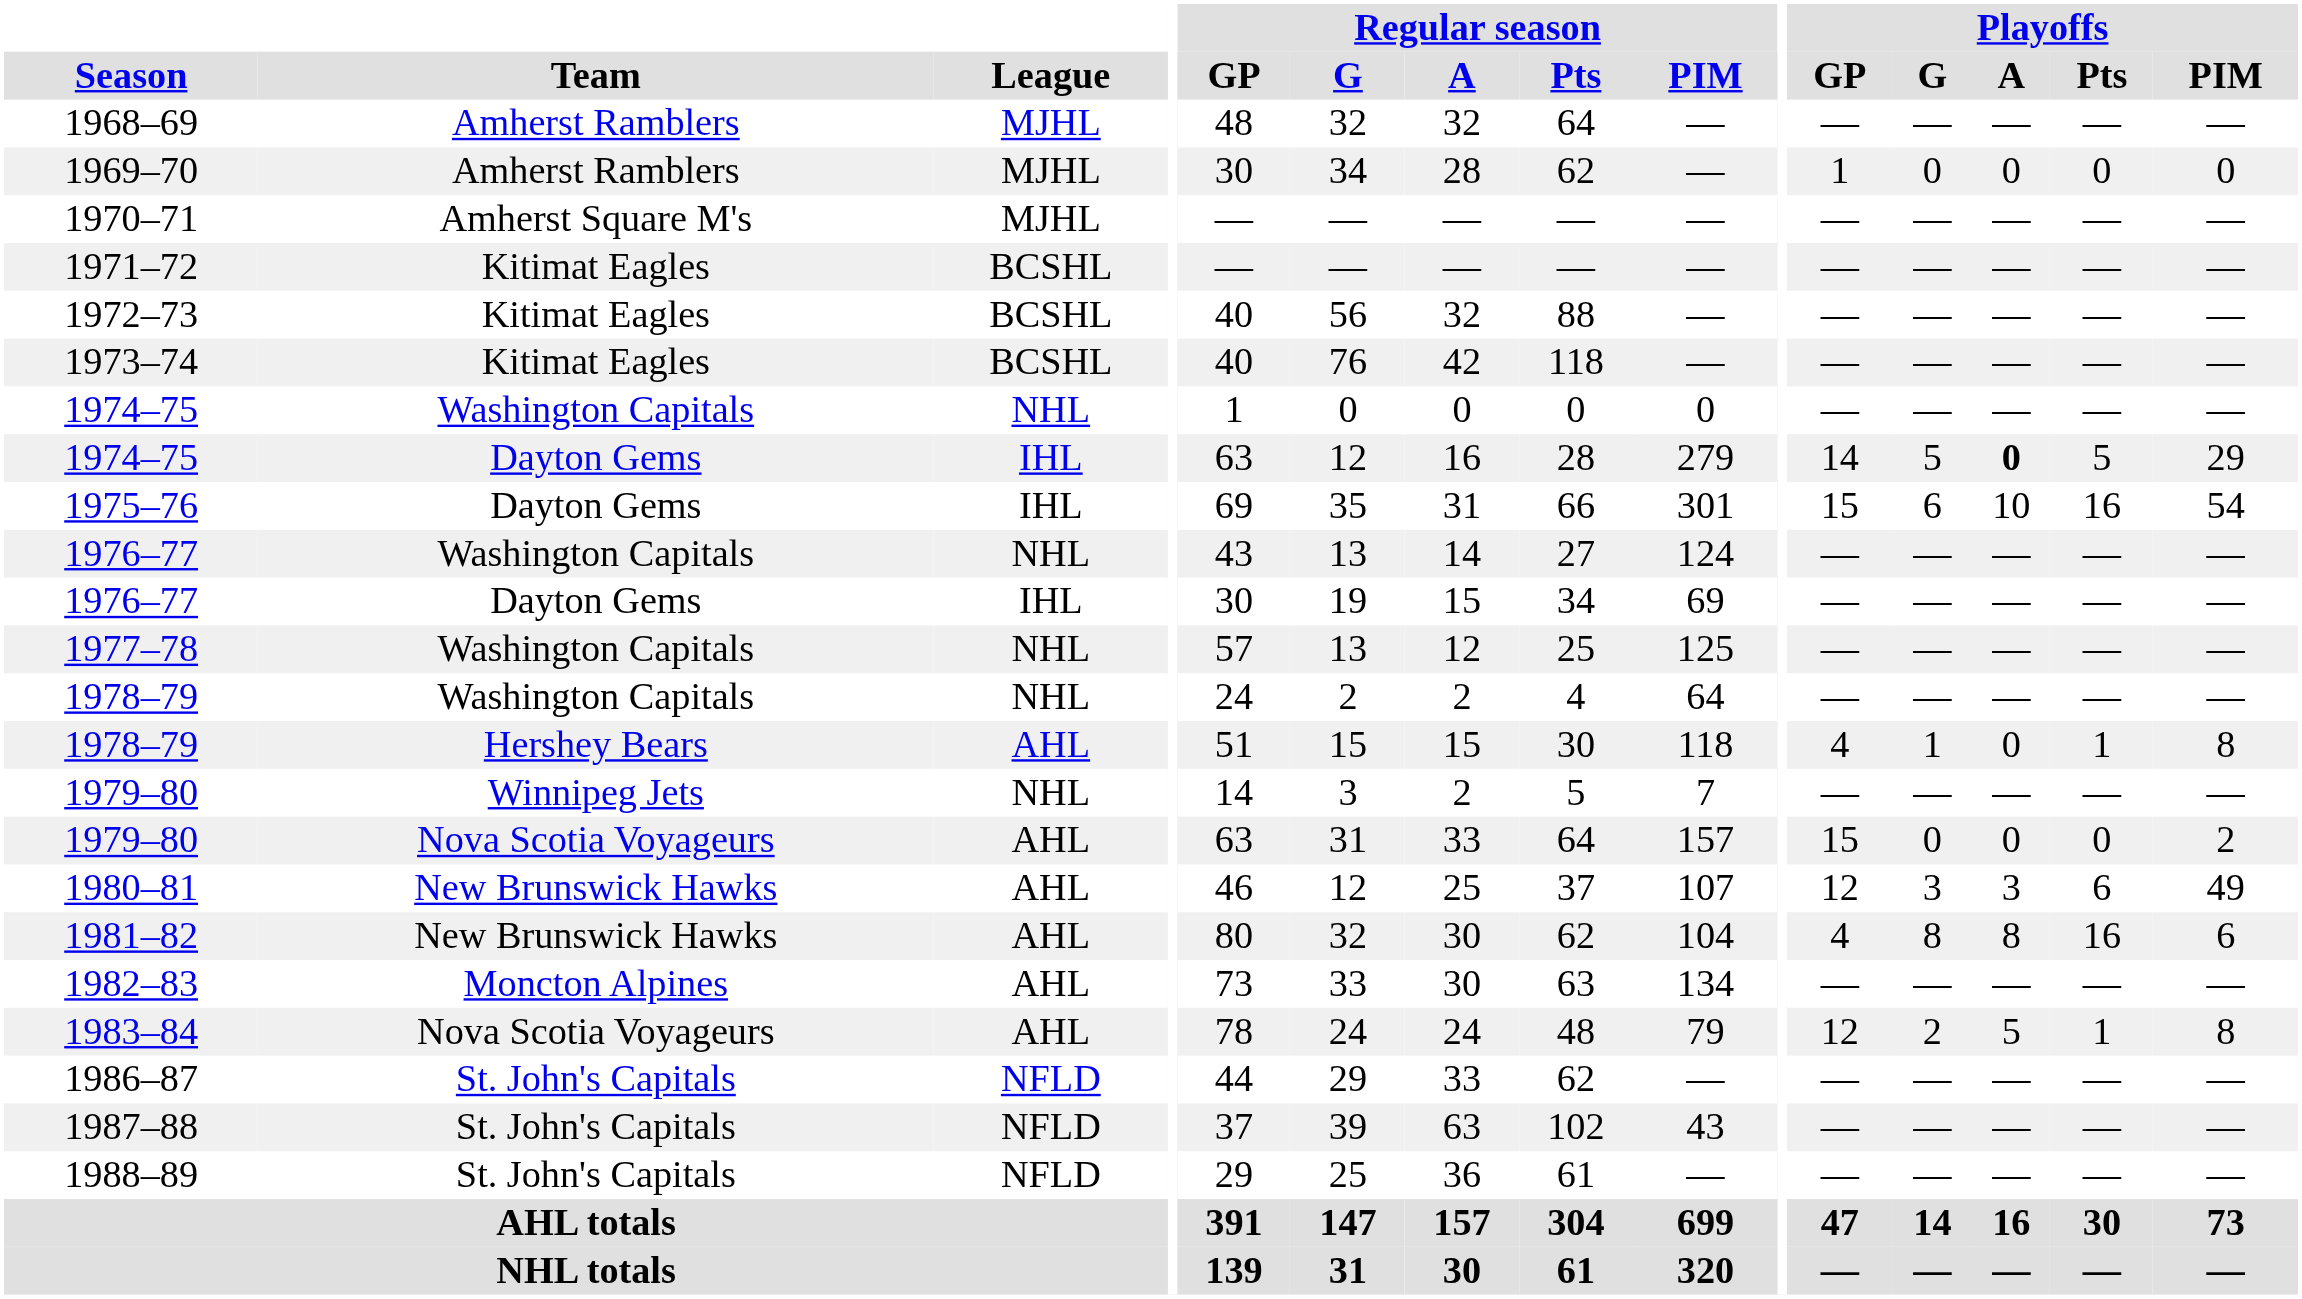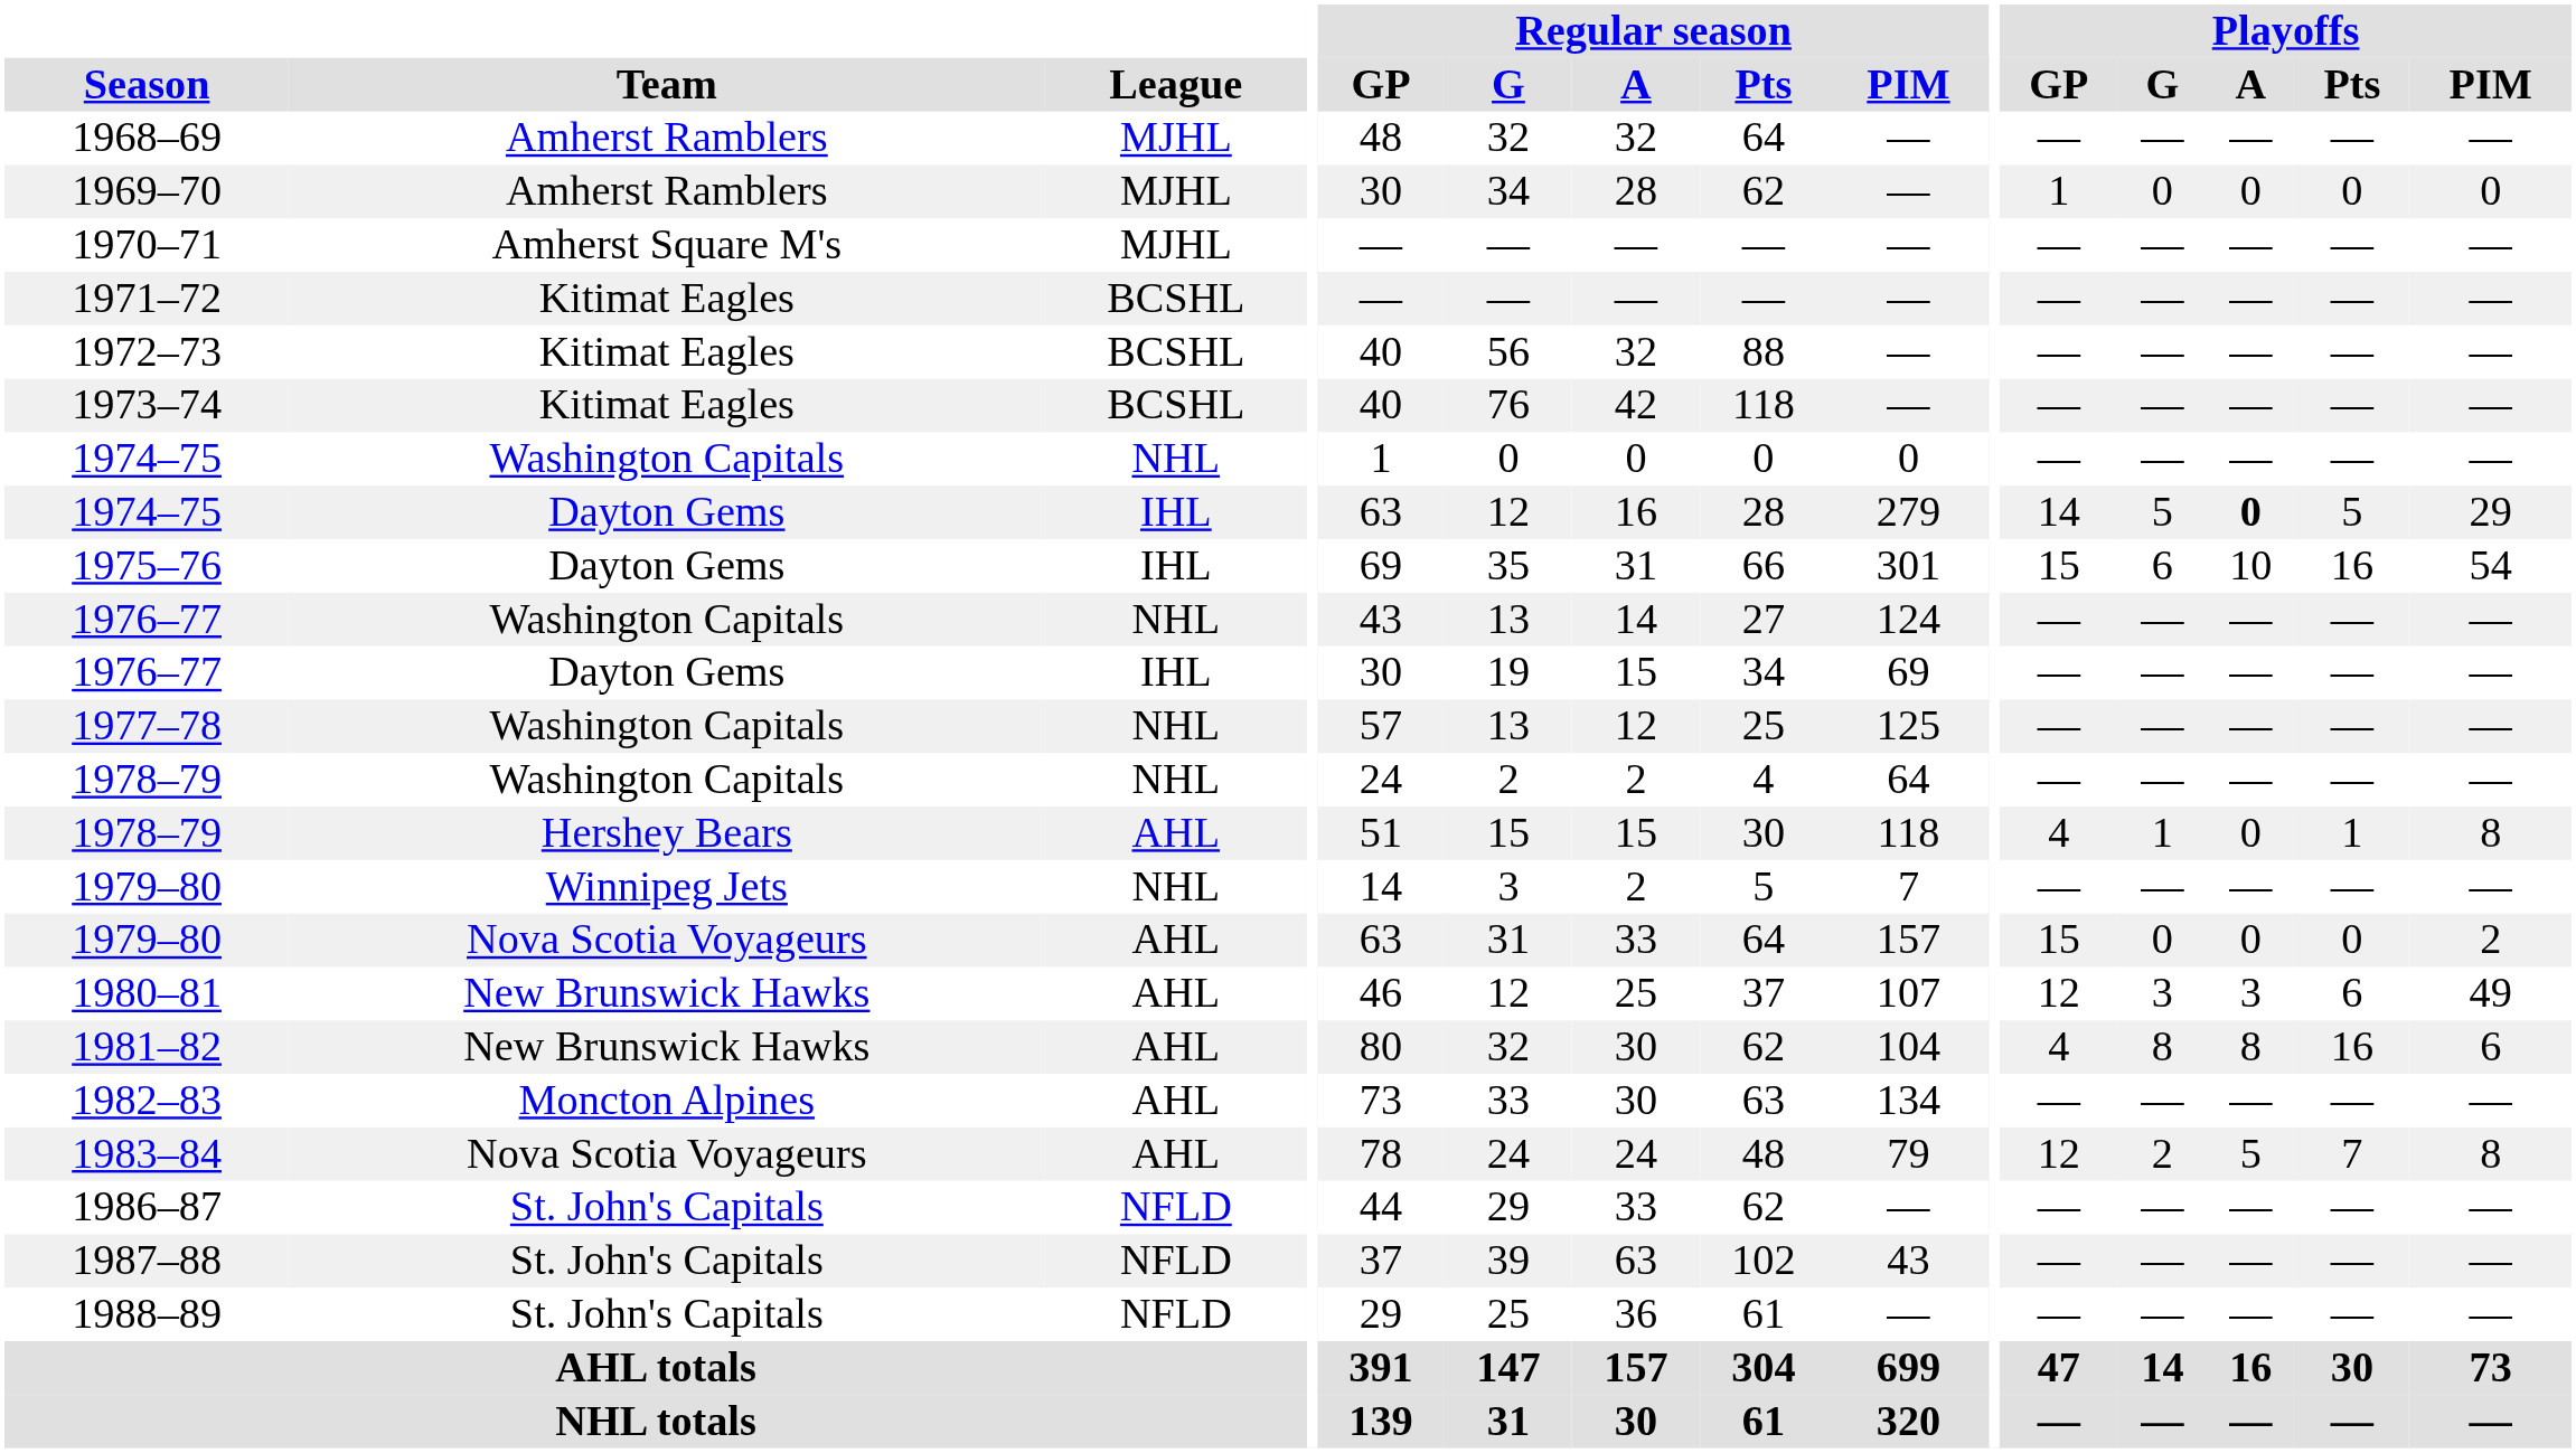 <table border="0" cellpadding="1" cellspacing="0" style="text-align:center; width:60em">
 <tr bgcolor="#e0e0e0">
 <th colspan="3" bgcolor="#ffffff"></th>
 <th rowspan="100" bgcolor="#ffffff"></th>
 <th colspan="5"><a href='#'>Regular season</a></th>
 <th rowspan="100" bgcolor="#ffffff"></th>
 <th colspan="5"><a href='#'>Playoffs</a></th>
 </tr>
 <tr bgcolor="#e0e0e0">
 <th><a href='#'>Season</a></th>
 <th>Team</th>
 <th>League</th>
 <th>GP</th>
 <th><a href='#'>G</a></th>
 <th><a href='#'>A</a></th>
 <th><a href='#'>Pts</a></th>
 <th><a href='#'>PIM</a></th>
 <th>GP</th>
 <th>G</th>
 <th>A</th>
 <th>Pts</th>
 <th>PIM</th>
 </tr>
 <tr>
 <td>1968–69</td>
 <td><a href='#'>Amherst Ramblers</a></td>
 <td><a href='#'>MJHL</a></td>
 <td>48</td>
 <td>32</td>
 <td>32</td>
 <td>64</td>
 <td>—</td>
 <td>—</td>
 <td>—</td>
 <td>—</td>
 <td>—</td>
 <td>—</td>
 </tr>
 <tr bgcolor="#f0f0f0">
 <td>1969–70</td>
 <td>Amherst Ramblers</td>
 <td>MJHL</td>
 <td>30</td>
 <td>34</td>
 <td>28</td>
 <td>62</td>
 <td>—</td>
 <td>1</td>
 <td>0</td>
 <td>0</td>
 <td>0</td>
 <td>0</td>
 </tr>
 <tr>
 <td>1970–71</td>
 <td>Amherst Square M's</td>
 <td>MJHL</td>
 <td>—</td>
 <td>—</td>
 <td>—</td>
 <td>—</td>
 <td>—</td>
 <td>—</td>
 <td>—</td>
 <td>—</td>
 <td>—</td>
 <td>—</td>
 </tr>
 <tr bgcolor="#f0f0f0">
 <td>1971–72</td>
 <td>Kitimat Eagles</td>
 <td>BCSHL</td>
 <td>—</td>
 <td>—</td>
 <td>—</td>
 <td>—</td>
 <td>—</td>
 <td>—</td>
 <td>—</td>
 <td>—</td>
 <td>—</td>
 <td>—</td>
 </tr>
 <tr>
 <td>1972–73</td>
 <td>Kitimat Eagles</td>
 <td>BCSHL</td>
 <td>40</td>
 <td>56</td>
 <td>32</td>
 <td>88</td>
 <td>—</td>
 <td>—</td>
 <td>—</td>
 <td>—</td>
 <td>—</td>
 <td>—</td>
 </tr>
 <tr bgcolor="#f0f0f0">
 <td>1973–74</td>
 <td>Kitimat Eagles</td>
 <td>BCSHL</td>
 <td>40</td>
 <td>76</td>
 <td>42</td>
 <td>118</td>
 <td>—</td>
 <td>—</td>
 <td>—</td>
 <td>—</td>
 <td>—</td>
 <td>—</td>
 </tr>
 <tr>
 <td><a href='#'>1974–75</a></td>
 <td><a href='#'>Washington Capitals</a></td>
 <td><a href='#'>NHL</a></td>
 <td>1</td>
 <td>0</td>
 <td>0</td>
 <td>0</td>
 <td>0</td>
 <td>—</td>
 <td>—</td>
 <td>—</td>
 <td>—</td>
 <td>—</td>
 </tr>
 <tr bgcolor="#f0f0f0">
 <td><a href='#'>1974–75</a></td>
 <td><a href='#'>Dayton Gems</a></td>
 <td><a href='#'>IHL</a></td>
 <td>63</td>
 <td>12</td>
 <td>16</td>
 <td>28</td>
 <td>279</td>
 <td>14</td>
 <td>5</td>
 <td><strong>0</strong></td>
 <td>5</td>
 <td>29</td>
 </tr>
 <tr>
 <td><a href='#'>1975–76</a></td>
 <td>Dayton Gems</td>
 <td>IHL</td>
 <td>69</td>
 <td>35</td>
 <td>31</td>
 <td>66</td>
 <td>301</td>
 <td>15</td>
 <td>6</td>
 <td>10</td>
 <td>16</td>
 <td>54</td>
 </tr>
 <tr bgcolor="#f0f0f0">
 <td><a href='#'>1976–77</a></td>
 <td>Washington Capitals</td>
 <td>NHL</td>
 <td>43</td>
 <td>13</td>
 <td>14</td>
 <td>27</td>
 <td>124</td>
 <td>—</td>
 <td>—</td>
 <td>—</td>
 <td>—</td>
 <td>—</td>
 </tr>
 <tr>
 <td><a href='#'>1976–77</a></td>
 <td>Dayton Gems</td>
 <td>IHL</td>
 <td>30</td>
 <td>19</td>
 <td>15</td>
 <td>34</td>
 <td>69</td>
 <td>—</td>
 <td>—</td>
 <td>—</td>
 <td>—</td>
 <td>—</td>
 </tr>
 <tr bgcolor="#f0f0f0">
 <td><a href='#'>1977–78</a></td>
 <td>Washington Capitals</td>
 <td>NHL</td>
 <td>57</td>
 <td>13</td>
 <td>12</td>
 <td>25</td>
 <td>125</td>
 <td>—</td>
 <td>—</td>
 <td>—</td>
 <td>—</td>
 <td>—</td>
 </tr>
 <tr>
 <td><a href='#'>1978–79</a></td>
 <td>Washington Capitals</td>
 <td>NHL</td>
 <td>24</td>
 <td>2</td>
 <td>2</td>
 <td>4</td>
 <td>64</td>
 <td>—</td>
 <td>—</td>
 <td>—</td>
 <td>—</td>
 <td>—</td>
 </tr>
 <tr bgcolor="#f0f0f0">
 <td><a href='#'>1978–79</a></td>
 <td><a href='#'>Hershey Bears</a></td>
 <td><a href='#'>AHL</a></td>
 <td>51</td>
 <td>15</td>
 <td>15</td>
 <td>30</td>
 <td>118</td>
 <td>4</td>
 <td>1</td>
 <td>0</td>
 <td>1</td>
 <td>8</td>
 </tr>
 <tr>
 <td><a href='#'>1979–80</a></td>
 <td><a href='#'>Winnipeg Jets</a></td>
 <td>NHL</td>
 <td>14</td>
 <td>3</td>
 <td>2</td>
 <td>5</td>
 <td>7</td>
 <td>—</td>
 <td>—</td>
 <td>—</td>
 <td>—</td>
 <td>—</td>
 </tr>
 <tr bgcolor="#f0f0f0">
 <td><a href='#'>1979–80</a></td>
 <td><a href='#'>Nova Scotia Voyageurs</a></td>
 <td>AHL</td>
 <td>63</td>
 <td>31</td>
 <td>33</td>
 <td>64</td>
 <td>157</td>
 <td>15</td>
 <td>0</td>
 <td>0</td>
 <td>0</td>
 <td>2</td>
 </tr>
 <tr>
 <td><a href='#'>1980–81</a></td>
 <td><a href='#'>New Brunswick Hawks</a></td>
 <td>AHL</td>
 <td>46</td>
 <td>12</td>
 <td>25</td>
 <td>37</td>
 <td>107</td>
 <td>12</td>
 <td>3</td>
 <td>3</td>
 <td>6</td>
 <td>49</td>
 </tr>
 <tr bgcolor="#f0f0f0">
 <td><a href='#'>1981–82</a></td>
 <td>New Brunswick Hawks</td>
 <td>AHL</td>
 <td>80</td>
 <td>32</td>
 <td>30</td>
 <td>62</td>
 <td>104</td>
 <td>4</td>
 <td>8</td>
 <td>8</td>
 <td>16</td>
 <td>6</td>
 </tr>
 <tr>
 <td><a href='#'>1982–83</a></td>
 <td><a href='#'>Moncton Alpines</a></td>
 <td>AHL</td>
 <td>73</td>
 <td>33</td>
 <td>30</td>
 <td>63</td>
 <td>134</td>
 <td>—</td>
 <td>—</td>
 <td>—</td>
 <td>—</td>
 <td>—</td>
 </tr>
 <tr bgcolor="#f0f0f0">
 <td><a href='#'>1983–84</a></td>
 <td>Nova Scotia Voyageurs</td>
 <td>AHL</td>
 <td>78</td>
 <td>24</td>
 <td>24</td>
 <td>48</td>
 <td>79</td>
 <td>12</td>
 <td>2</td>
 <td>5</td>
-<td>1</td>
+<td>7</td>
 <td>8</td>
 </tr>
 <tr>
 <td>1986–87</td>
 <td><a href='#'>St. John's Capitals</a></td>
 <td><a href='#'>NFLD</a></td>
 <td>44</td>
 <td>29</td>
 <td>33</td>
 <td>62</td>
 <td>—</td>
 <td>—</td>
 <td>—</td>
 <td>—</td>
 <td>—</td>
 <td>—</td>
 </tr>
 <tr bgcolor="#f0f0f0">
 <td>1987–88</td>
 <td>St. John's Capitals</td>
 <td>NFLD</td>
 <td>37</td>
 <td>39</td>
 <td>63</td>
 <td>102</td>
 <td>43</td>
 <td>—</td>
 <td>—</td>
 <td>—</td>
 <td>—</td>
 <td>—</td>
 </tr>
 <tr>
 <td>1988–89</td>
 <td>St. John's Capitals</td>
 <td>NFLD</td>
 <td>29</td>
 <td>25</td>
 <td>36</td>
 <td>61</td>
 <td>—</td>
 <td>—</td>
 <td>—</td>
 <td>—</td>
 <td>—</td>
 <td>—</td>
 </tr>
 <tr bgcolor="#e0e0e0">
 <th colspan="3">AHL totals</th>
 <th>391</th>
 <th>147</th>
 <th>157</th>
 <th>304</th>
 <th>699</th>
 <th>47</th>
 <th>14</th>
 <th>16</th>
 <th>30</th>
 <th>73</th>
 </tr>
 <tr bgcolor="#e0e0e0">
 <th colspan="3">NHL totals</th>
 <th>139</th>
 <th>31</th>
 <th>30</th>
 <th>61</th>
 <th>320</th>
 <th>—</th>
 <th>—</th>
 <th>—</th>
 <th>—</th>
 <th>—</th>
 </tr>
 </table>
